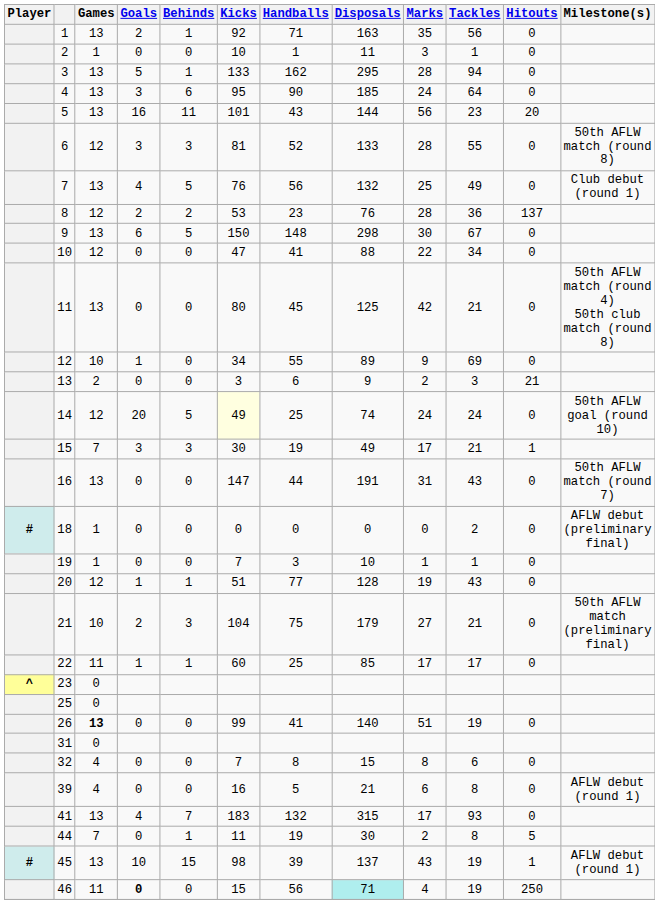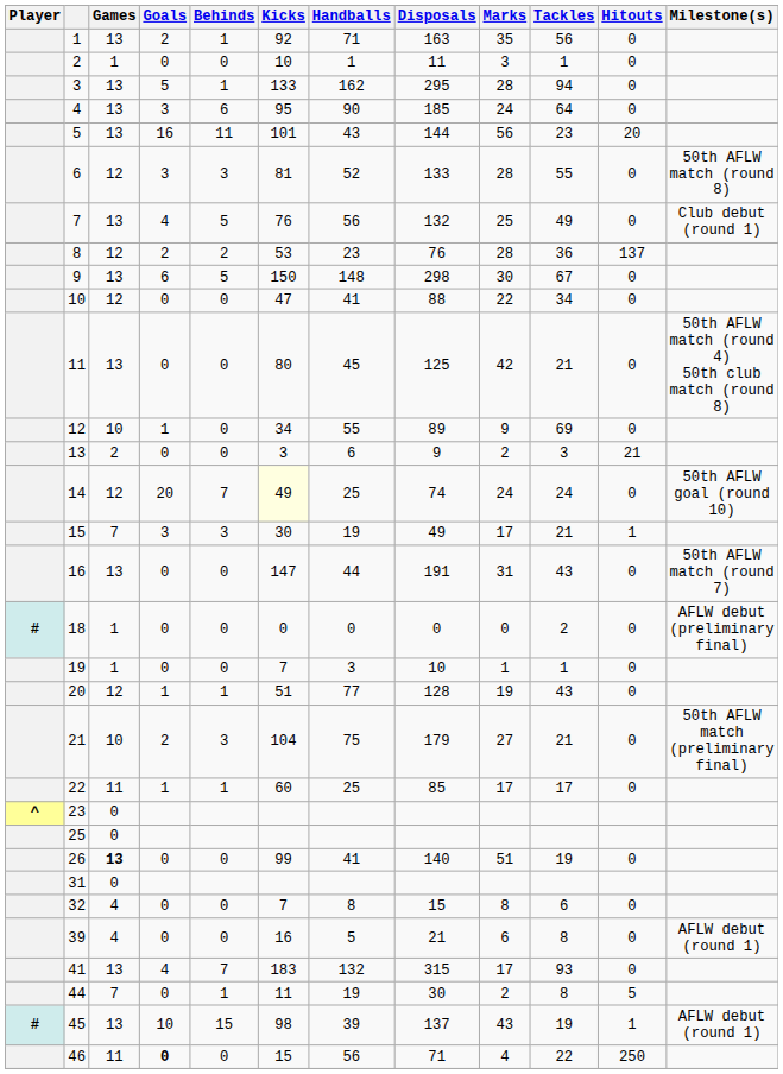 <table class="wikitable plainrowheaders sortable" style="text-align:center; font-size:95%">
 <tr>
 <th scope="col">Player</th>
 <th scope="col"></th>
 <th scope="col" width:3em>Games</th>
 <th scope="col" width:3em><a href='#'>Goals</a></th>
 <th scope="col" width:3em><a href='#'>Behinds</a></th>
 <th scope="col" width:3em><a href='#'>Kicks</a></th>
 <th scope="col" width:3em><a href='#'>Handballs</a></th>
 <th scope="col" width:3em><a href='#'>Disposals</a></th>
 <th scope="col" width:3em><a href='#'>Marks</a></th>
 <th scope="col" width:3em><a href='#'>Tackles</a></th>
 <th scope="col" width:3em><a href='#'>Hitouts</a></th>
 <th scope="col" class="unsortable">Milestone(s)</th>
 </tr>
 <tr>
 <th scope="row"></th>
 <td>1</td>
 <td>13</td>
 <td>2</td>
 <td>1</td>
 <td>92</td>
 <td>71</td>
 <td>163</td>
 <td>35</td>
 <td>56</td>
 <td>0</td>
 <td></td>
 </tr>
 <tr>
 <th scope="row"></th>
 <td>2</td>
 <td>1</td>
 <td>0</td>
 <td>0</td>
 <td>10</td>
 <td>1</td>
 <td>11</td>
 <td>3</td>
 <td>1</td>
 <td>0</td>
 <td></td>
 </tr>
 <tr>
 <th scope="row"></th>
 <td>3</td>
 <td>13</td>
 <td>5</td>
 <td>1</td>
 <td>133</td>
 <td>162</td>
 <td>295</td>
 <td>28</td>
 <td>94</td>
 <td>0</td>
 <td></td>
 </tr>
 <tr>
 <th scope="row"></th>
 <td>4</td>
 <td>13</td>
 <td>3</td>
 <td>6</td>
 <td>95</td>
 <td>90</td>
 <td>185</td>
 <td>24</td>
 <td>64</td>
 <td>0</td>
 <td></td>
 </tr>
 <tr>
 <th scope="row"></th>
 <td>5</td>
 <td>13</td>
 <td>16</td>
 <td>11</td>
 <td>101</td>
 <td>43</td>
 <td>144</td>
 <td>56</td>
 <td>23</td>
 <td>20</td>
 <td></td>
 </tr>
 <tr>
 <th scope="row"></th>
 <td>6</td>
 <td>12</td>
 <td>3</td>
 <td>3</td>
 <td>81</td>
 <td>52</td>
 <td>133</td>
 <td>28</td>
 <td>55</td>
 <td>0</td>
 <td>50th AFLW match (round 8)</td>
 </tr>
 <tr>
 <th scope="row"></th>
 <td>7</td>
 <td>13</td>
 <td>4</td>
 <td>5</td>
 <td>76</td>
 <td>56</td>
 <td>132</td>
 <td>25</td>
 <td>49</td>
 <td>0</td>
 <td>Club debut (round 1)</td>
 </tr>
 <tr>
 <th scope="row"></th>
 <td>8</td>
 <td>12</td>
 <td>2</td>
 <td>2</td>
 <td>53</td>
 <td>23</td>
 <td>76</td>
 <td>28</td>
 <td>36</td>
 <td>137</td>
 <td></td>
 </tr>
 <tr>
 <th scope="row"></th>
 <td>9</td>
 <td>13</td>
 <td>6</td>
 <td>5</td>
 <td>150</td>
 <td>148</td>
 <td>298</td>
 <td>30</td>
 <td>67</td>
 <td>0</td>
 <td></td>
 </tr>
 <tr>
 <th scope="row"></th>
 <td>10</td>
 <td>12</td>
 <td>0</td>
 <td>0</td>
 <td>47</td>
 <td>41</td>
 <td>88</td>
 <td>22</td>
 <td>34</td>
 <td>0</td>
 <td></td>
 </tr>
 <tr>
 <th scope="row"></th>
 <td>11</td>
 <td>13</td>
 <td>0</td>
 <td>0</td>
 <td>80</td>
 <td>45</td>
 <td>125</td>
 <td>42</td>
 <td>21</td>
 <td>0</td>
 <td>50th AFLW match (round 4)<br>50th club match (round 8)</td>
 </tr>
 <tr>
 <th scope="row"></th>
 <td>12</td>
 <td>10</td>
 <td>1</td>
 <td>0</td>
 <td>34</td>
 <td>55</td>
 <td>89</td>
 <td>9</td>
 <td>69</td>
 <td>0</td>
 <td></td>
 </tr>
 <tr>
 <th scope="row"></th>
 <td>13</td>
 <td>2</td>
 <td>0</td>
 <td>0</td>
 <td>3</td>
 <td>6</td>
 <td>9</td>
 <td>2</td>
 <td>3</td>
 <td>21</td>
 <td></td>
 </tr>
 <tr>
 <th scope="row"></th>
 <td>14</td>
 <td>12</td>
 <td>20</td>
-<td>5</td>
+<td>7</td>
 <td style="background: lightyellow;">49</td>
 <td>25</td>
 <td>74</td>
 <td>24</td>
 <td>24</td>
 <td>0</td>
 <td>50th AFLW goal (round 10)</td>
 </tr>
 <tr>
 <th scope="row"></th>
 <td>15</td>
 <td>7</td>
 <td>3</td>
 <td>3</td>
 <td>30</td>
 <td>19</td>
 <td>49</td>
 <td>17</td>
 <td>21</td>
 <td>1</td>
 <td></td>
 </tr>
 <tr>
 <th scope="row"></th>
 <td>16</td>
 <td>13</td>
 <td>0</td>
 <td>0</td>
 <td>147</td>
 <td>44</td>
 <td>191</td>
 <td>31</td>
 <td>43</td>
 <td>0</td>
 <td>50th AFLW match (round 7)</td>
 </tr>
 <tr>
 <th scope="row" style="background:#cfecec;">#</th>
 <td>18</td>
 <td>1</td>
 <td>0</td>
 <td>0</td>
 <td>0</td>
 <td>0</td>
 <td>0</td>
 <td>0</td>
 <td>2</td>
 <td>0</td>
 <td>AFLW debut (preliminary final)</td>
 </tr>
 <tr>
 <th scope="row"></th>
 <td>19</td>
 <td>1</td>
 <td>0</td>
 <td>0</td>
 <td>7</td>
 <td>3</td>
 <td>10</td>
 <td>1</td>
 <td>1</td>
 <td>0</td>
 <td></td>
 </tr>
 <tr>
 <th scope="row"></th>
 <td>20</td>
 <td>12</td>
 <td>1</td>
 <td>1</td>
 <td>51</td>
 <td>77</td>
 <td>128</td>
 <td>19</td>
 <td>43</td>
 <td>0</td>
 <td></td>
 </tr>
 <tr>
 <th scope="row"></th>
 <td>21</td>
 <td>10</td>
 <td>2</td>
 <td>3</td>
 <td>104</td>
 <td>75</td>
 <td>179</td>
 <td>27</td>
 <td>21</td>
 <td>0</td>
 <td>50th AFLW match (preliminary final)</td>
 </tr>
 <tr>
 <th scope="row"></th>
 <td>22</td>
 <td>11</td>
 <td>1</td>
 <td>1</td>
 <td>60</td>
 <td>25</td>
 <td>85</td>
 <td>17</td>
 <td>17</td>
 <td>0</td>
 <td></td>
 </tr>
 <tr>
 <th scope="row" style="background:#ff9;">^</th>
 <td>23</td>
 <td>0</td>
 <td></td>
 <td></td>
 <td></td>
 <td></td>
 <td></td>
 <td></td>
 <td></td>
 <td></td>
 <td></td>
 </tr>
 <tr>
 <th scope="row"></th>
 <td>25</td>
 <td>0</td>
 <td></td>
 <td></td>
 <td></td>
 <td></td>
 <td></td>
 <td></td>
 <td></td>
 <td></td>
 <td></td>
 </tr>
 <tr>
 <th scope="row"></th>
 <td>26</td>
 <td><strong>13</strong></td>
 <td>0</td>
 <td>0</td>
 <td>99</td>
 <td>41</td>
 <td>140</td>
 <td>51</td>
 <td>19</td>
 <td>0</td>
 <td></td>
 </tr>
 <tr>
 <th scope="row"></th>
 <td>31</td>
 <td>0</td>
 <td></td>
 <td></td>
 <td></td>
 <td></td>
 <td></td>
 <td></td>
 <td></td>
 <td></td>
 <td></td>
 </tr>
 <tr>
 <th scope="row"></th>
 <td>32</td>
 <td>4</td>
 <td>0</td>
 <td>0</td>
 <td>7</td>
 <td>8</td>
 <td>15</td>
 <td>8</td>
 <td>6</td>
 <td>0</td>
 <td></td>
 </tr>
 <tr>
 <th scope="row"></th>
 <td>39</td>
 <td>4</td>
 <td>0</td>
 <td>0</td>
 <td>16</td>
 <td>5</td>
 <td>21</td>
 <td>6</td>
 <td>8</td>
 <td>0</td>
 <td>AFLW debut (round 1)</td>
 </tr>
 <tr>
 <th scope="row"></th>
 <td>41</td>
 <td>13</td>
 <td>4</td>
 <td>7</td>
 <td>183</td>
 <td>132</td>
 <td>315</td>
 <td>17</td>
 <td>93</td>
 <td>0</td>
 <td></td>
 </tr>
 <tr>
 <th scope="row"></th>
 <td>44</td>
 <td>7</td>
 <td>0</td>
 <td>1</td>
 <td>11</td>
 <td>19</td>
 <td>30</td>
 <td>2</td>
 <td>8</td>
 <td>5</td>
 <td></td>
 </tr>
 <tr>
 <th scope="row" style="background:#cfecec;">#</th>
 <td>45</td>
 <td>13</td>
 <td>10</td>
 <td>15</td>
 <td>98</td>
 <td>39</td>
 <td>137</td>
 <td>43</td>
 <td>19</td>
 <td>1</td>
 <td>AFLW debut (round 1)</td>
 </tr>
 <tr>
 <th scope="row"></th>
 <td>46</td>
 <td>11</td>
 <td><strong>0</strong></td>
 <td>0</td>
 <td>15</td>
 <td>56</td>
-<td style="background: paleturquoise;">71</td>
+<td>71</td>
 <td>4</td>
-<td>19</td>
+<td>22</td>
 <td>250</td>
 <td></td>
 </tr>
 <tr>
 </tr>
 </table>
